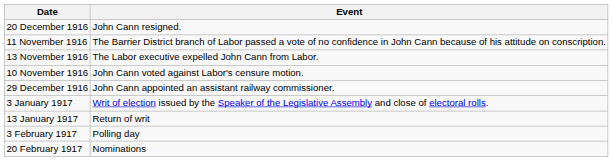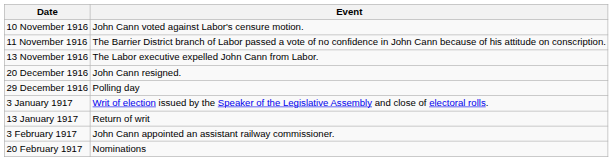 <table class="wikitable">
 <tr>
 <th>Date</th>
 <th>Event</th>
 </tr>
 <tr>
-<td>20 December 1916</td>
-<td>John Cann resigned.</td>
+<td>10 November 1916</td>
+<td>John Cann voted against Labor's censure motion.</td>
 </tr>
 <tr>
 <td>11 November 1916</td>
 <td>The Barrier District branch of Labor passed a vote of no confidence in John Cann because of his attitude on conscription.</td>
 </tr>
 <tr>
 <td>13 November 1916</td>
 <td>The Labor executive expelled John Cann from Labor.</td>
 </tr>
 <tr>
-<td>10 November 1916</td>
-<td>John Cann voted against Labor's censure motion.</td>
+<td>20 December 1916</td>
+<td>John Cann resigned.</td>
 </tr>
 <tr>
 <td>29 December 1916</td>
-<td>John Cann appointed an assistant railway commissioner.</td>
+<td>Polling day</td>
 </tr>
 <tr>
 <td>3 January 1917</td>
 <td><a href='#'>Writ of election</a> issued by the <a href='#'>Speaker of the Legislative Assembly</a> and close of <a href='#'>electoral rolls</a>.</td>
 </tr>
 <tr>
 <td>13 January 1917</td>
 <td>Return of writ</td>
 </tr>
 <tr>
 <td>3 February 1917</td>
-<td>Polling day</td>
+<td>John Cann appointed an assistant railway commissioner.</td>
 </tr>
 <tr>
 <td>20 February 1917</td>
 <td>Nominations</td>
 </tr>
 </table>
